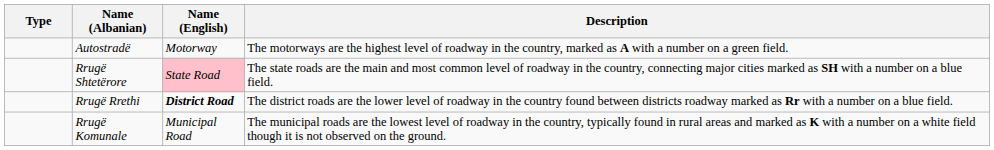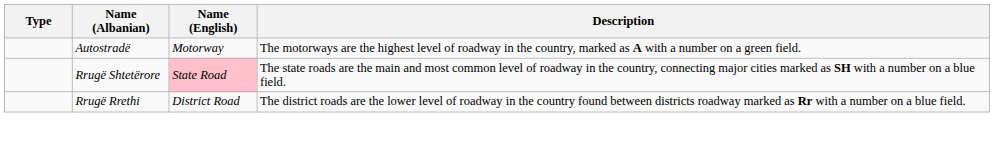 <table class="wikitable" style="margin:auto;">
 <tr>
 <th width=80>Type</th>
 <th>Name (Albanian)</th>
 <th>Name (English)</th>
 <th>Description</th>
 </tr>
 <tr>
 <td style="text-align:center;"></td>
 <td><em>Autostradë</em></td>
 <td><em>Motorway</em></td>
 <td>The motorways are the highest level of roadway in the country, marked as <strong>A</strong> with a number on a green field.</td>
 </tr>
 <tr>
 <td style="text-align:center;"></td>
 <td><em>Rrugë Shtetërore</em></td>
 <td style="background: pink;"><em>State Road</em></td>
 <td>The state roads are the main and most common level of roadway in the country, connecting major cities marked as <strong>SH</strong> with a number on a blue field.</td>
 </tr>
 <tr>
 <td style="text-align:center;"></td>
 <td><em>Rrugë Rrethi</em></td>
-<td><strong><em>District Road</em></strong></td>
+<td><em>District Road</em></td>
 <td>The district roads are the lower level of roadway in the country found between districts roadway marked as <strong>Rr</strong> with a number on a blue field.</td>
 </tr>
-<tr>
-<td style="text-align:center;"></td>
-<td><em>Rrugë Komunale</em></td>
-<td><em>Municipal Road</em></td>
-<td>The municipal roads are the lowest level of roadway in the country, typically found in rural areas and marked as <strong>K</strong> with a number on a white field though it is not observed on the ground.</td>
-</tr>
 </table>
